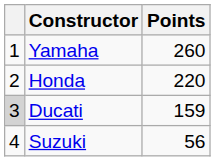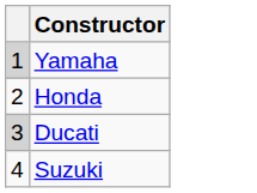 <table class="wikitable" style="font-size: 95%;">
 <tr>
 <th></th>
 <th>Constructor</th>
-<th>Points</th>
 </tr>
 <tr>
-<td align=center>1</td>
+<td align=center style="background: lightgrey;">1</td>
 <td> <a href='#'>Yamaha</a></td>
-<td align=right>260</td>
 </tr>
 <tr>
 <td align=center>2</td>
 <td> <a href='#'>Honda</a></td>
-<td align=right>220</td>
 </tr>
 <tr>
 <td align=center style="background: lightgrey;">3</td>
 <td> <a href='#'>Ducati</a></td>
-<td align=right>159</td>
 </tr>
 <tr>
 <td align=center>4</td>
 <td> <a href='#'>Suzuki</a></td>
-<td align=right>56</td>
 </tr>
 </table>
